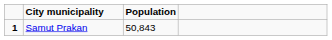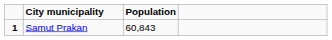 <table class="wikitable" style="width:60%;">
 <tr>
 <td scope="col" style="width:6%;"> </td>
 <td scope="col" style="width:32%;"><strong>City municipality</strong></td>
 <td scope="col" style="width:12%;"><strong>Population</strong></td>
 <td scope="col" style="width:50%;"> </td>
 </tr>
 <tr>
 <td scope="row"><strong>  1</strong></td>
 <td><a href='#'>Samut Prakan</a></td>
-<td>50,843</td>
+<td>60,843</td>
 <td> </td>
 </tr>
 </table>
